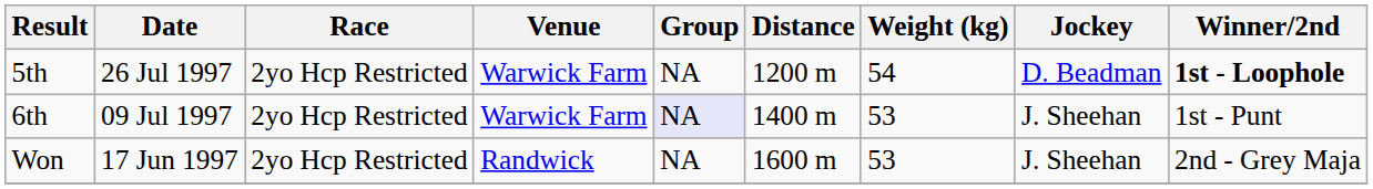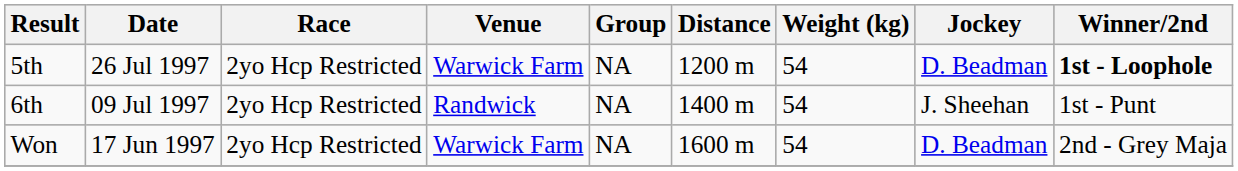 <table class="wikitable">
 <tr>
 <th>Result</th>
 <th>Date</th>
 <th>Race</th>
 <th>Venue</th>
 <th>Group</th>
 <th>Distance</th>
 <th>Weight (kg)</th>
 <th>Jockey</th>
 <th>Winner/2nd</th>
 </tr>
 <tr>
 <td>5th</td>
 <td>26 Jul 1997</td>
 <td>2yo Hcp Restricted</td>
 <td><a href='#'>Warwick Farm</a></td>
 <td>NA</td>
 <td>1200 m</td>
 <td>54</td>
 <td><a href='#'>D. Beadman</a></td>
 <td><strong>1st - Loophole</strong></td>
 </tr>
 <tr>
 <td>6th</td>
 <td>09 Jul 1997</td>
 <td>2yo Hcp Restricted</td>
-<td><a href='#'>Warwick Farm</a></td>
-<td style="background: lavender;">NA</td>
+<td><a href='#'>Randwick</a></td>
+<td>NA</td>
 <td>1400 m</td>
-<td>53</td>
+<td>54</td>
 <td>J. Sheehan</td>
 <td>1st - Punt</td>
 </tr>
 <tr>
 <td>Won</td>
 <td>17 Jun 1997</td>
 <td>2yo Hcp Restricted</td>
-<td><a href='#'>Randwick</a></td>
+<td><a href='#'>Warwick Farm</a></td>
 <td>NA</td>
 <td>1600 m</td>
-<td>53</td>
-<td>J. Sheehan</td>
+<td>54</td>
+<td><a href='#'>D. Beadman</a></td>
 <td>2nd - Grey Maja</td>
 </tr>
 <tr>
 </tr>
 </table>
